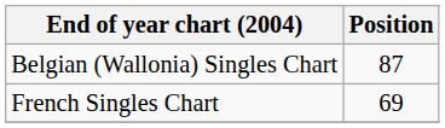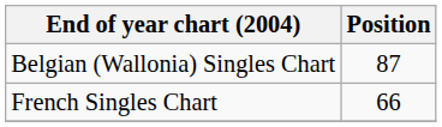 <table class="wikitable sortable">
 <tr>
 <th>End of year chart (2004)</th>
 <th>Position</th>
 </tr>
 <tr>
 <td>Belgian (Wallonia) Singles Chart</td>
 <td align="center">87</td>
 </tr>
 <tr>
 <td>French Singles Chart</td>
-<td align="center">69</td>
+<td align="center">66</td>
 </tr>
 <tr>
 </tr>
 </table>
